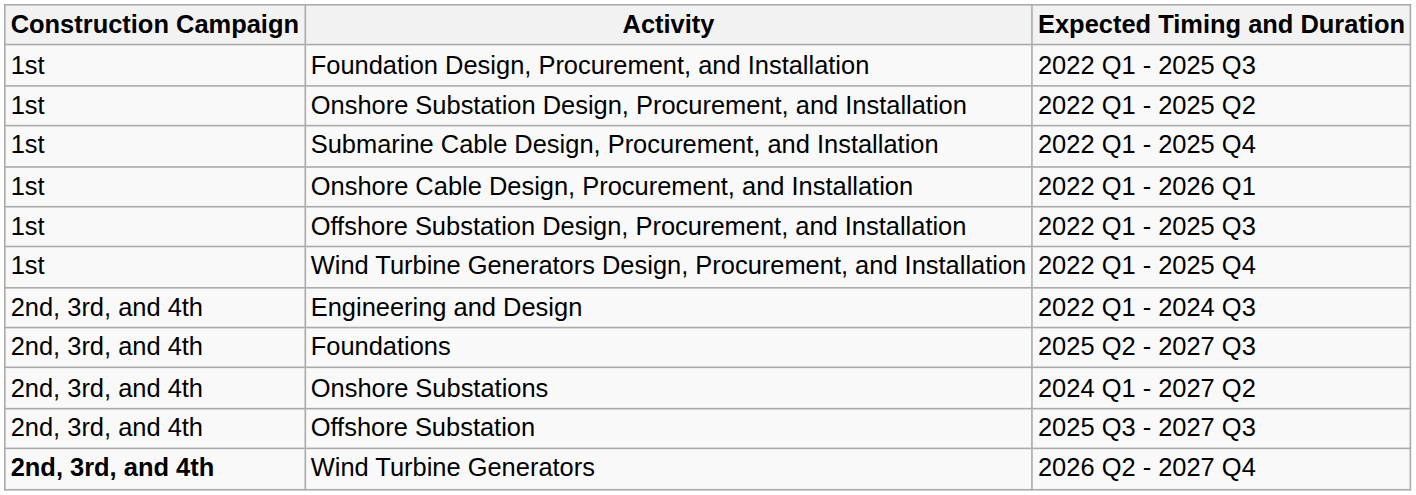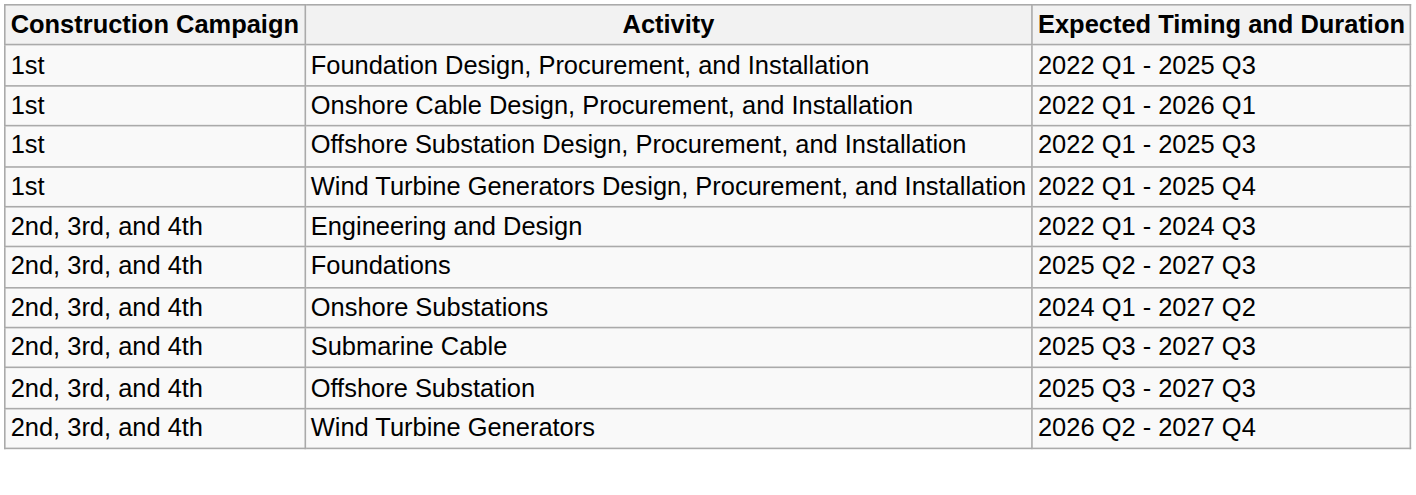 <table class="wikitable">
 <tr>
 <th>Construction Campaign</th>
 <th>Activity</th>
 <th>Expected Timing and Duration</th>
 </tr>
 <tr>
 <td>1st</td>
 <td>Foundation Design, Procurement, and Installation</td>
 <td>2022 Q1 - 2025 Q3</td>
-</tr>
-<tr>
-<td>1st</td>
-<td>Onshore Substation Design, Procurement, and Installation</td>
-<td>2022 Q1 - 2025 Q2</td>
-</tr>
-<tr>
-<td>1st</td>
-<td>Submarine Cable Design, Procurement, and Installation</td>
-<td>2022 Q1 - 2025 Q4</td>
 </tr>
 <tr>
 <td>1st</td>
 <td>Onshore Cable Design, Procurement, and Installation</td>
 <td>2022 Q1 - 2026 Q1</td>
 </tr>
 <tr>
 <td>1st</td>
 <td>Offshore Substation Design, Procurement, and Installation</td>
 <td>2022 Q1 - 2025 Q3</td>
 </tr>
 <tr>
 <td>1st</td>
 <td>Wind Turbine Generators Design, Procurement, and Installation</td>
 <td>2022 Q1 - 2025 Q4</td>
 </tr>
 <tr>
 <td>2nd, 3rd, and 4th</td>
 <td>Engineering and Design</td>
 <td>2022 Q1 - 2024 Q3</td>
 </tr>
 <tr>
 <td>2nd, 3rd, and 4th</td>
 <td>Foundations</td>
 <td>2025 Q2 - 2027 Q3</td>
 </tr>
 <tr>
 <td>2nd, 3rd, and 4th</td>
 <td>Onshore Substations</td>
 <td>2024 Q1 - 2027 Q2</td>
 </tr>
 <tr>
 <td>2nd, 3rd, and 4th</td>
+<td>Submarine Cable</td>
+<td>2025 Q3 - 2027 Q3</td>
+</tr>
+<tr>
+<td>2nd, 3rd, and 4th</td>
 <td>Offshore Substation</td>
 <td>2025 Q3 - 2027 Q3</td>
 </tr>
 <tr>
-<td><strong>2nd, 3rd, and 4th</strong></td>
+<td>2nd, 3rd, and 4th</td>
 <td>Wind Turbine Generators</td>
 <td>2026 Q2 - 2027 Q4</td>
 </tr>
 </table>
